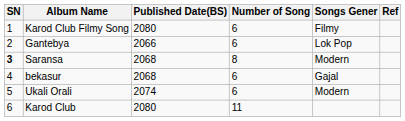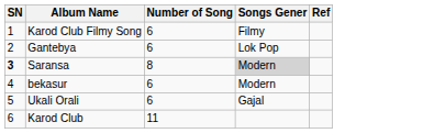 <table class="wikitable sortable">
 <tr>
 <th>SN</th>
 <th>Album Name</th>
-<th>Published Date(BS)</th>
 <th>Number of Song</th>
 <th>Songs Gener</th>
 <th>Ref</th>
 </tr>
 <tr>
 <td>1</td>
 <td>Karod Club Filmy Song</td>
-<td>2080</td>
 <td>6</td>
 <td>Filmy</td>
 <td></td>
 </tr>
 <tr>
 <td>2</td>
 <td>Gantebya</td>
-<td>2066</td>
 <td>6</td>
 <td>Lok Pop</td>
 <td></td>
 </tr>
 <tr>
 <td><strong>3</strong></td>
 <td>Saransa</td>
-<td>2068</td>
 <td>8</td>
-<td>Modern</td>
+<td style="background: lightgrey;">Modern</td>
 <td></td>
 </tr>
 <tr>
 <td>4</td>
 <td>bekasur</td>
-<td>2068</td>
+<td>6</td>
+<td>Modern</td>
+<td></td>
+</tr>
+<tr>
+<td>5</td>
+<td>Ukali Orali</td>
 <td>6</td>
 <td>Gajal</td>
 <td></td>
 </tr>
 <tr>
-<td>5</td>
-<td>Ukali Orali</td>
-<td>2074</td>
-<td>6</td>
-<td>Modern</td>
-<td></td>
-</tr>
-<tr>
 <td>6</td>
 <td>Karod Club</td>
-<td>2080</td>
 <td>11</td>
 <td></td>
 <td></td>
 </tr>
 </table>
